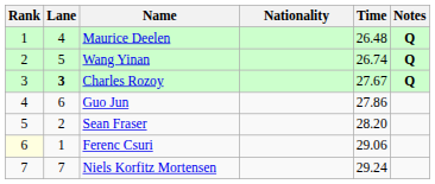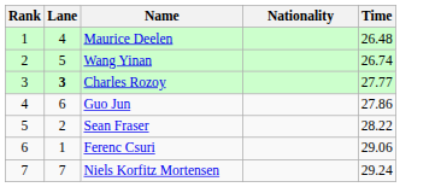 <table class="wikitable sortable" style="text-align:center">
 <tr>
 <th>Rank</th>
 <th>Lane</th>
 <th style="width:180px">Name</th>
 <th style="width:125px">Nationality</th>
 <th>Time</th>
-<th>Notes</th>
 </tr>
 <tr style="background:#cfc;">
 <td>1</td>
 <td>4</td>
 <td style="text-align:left;"><a href='#'>Maurice Deelen</a></td>
 <td style="text-align:left;"></td>
 <td>26.48</td>
-<td><strong>Q</strong></td>
 </tr>
 <tr style="background:#cfc;">
 <td>2</td>
 <td>5</td>
 <td style="text-align:left;"><a href='#'>Wang Yinan</a></td>
 <td style="text-align:left;"></td>
 <td>26.74</td>
-<td><strong>Q</strong></td>
 </tr>
 <tr style="background:#cfc;">
 <td>3</td>
 <td><strong>3</strong></td>
 <td style="text-align:left;"><a href='#'>Charles Rozoy</a></td>
 <td style="text-align:left;"></td>
-<td>27.67</td>
-<td><strong>Q</strong></td>
+<td>27.77</td>
 </tr>
 <tr>
 <td>4</td>
 <td>6</td>
 <td style="text-align:left;"><a href='#'>Guo Jun</a></td>
 <td style="text-align:left;"></td>
 <td>27.86</td>
-<td></td>
 </tr>
 <tr>
 <td>5</td>
 <td>2</td>
 <td style="text-align:left;"><a href='#'>Sean Fraser</a></td>
 <td style="text-align:left;"></td>
-<td>28.20</td>
-<td></td>
+<td>28.22</td>
 </tr>
 <tr>
-<td style="background: lightyellow;">6</td>
+<td>6</td>
 <td>1</td>
 <td style="text-align:left;"><a href='#'>Ferenc Csuri</a></td>
 <td style="text-align:left;"></td>
 <td>29.06</td>
-<td></td>
 </tr>
 <tr>
 <td>7</td>
 <td>7</td>
 <td style="text-align:left;"><a href='#'>Niels Korfitz Mortensen</a></td>
 <td style="text-align:left;"></td>
 <td>29.24</td>
-<td></td>
 </tr>
 </table>
